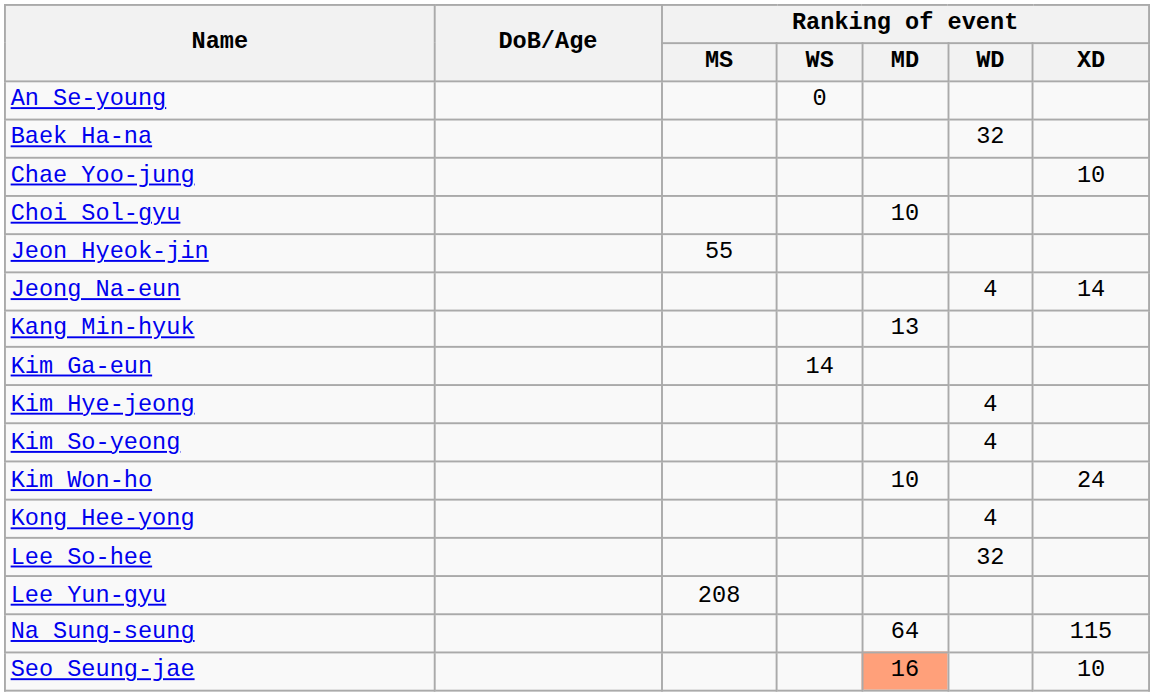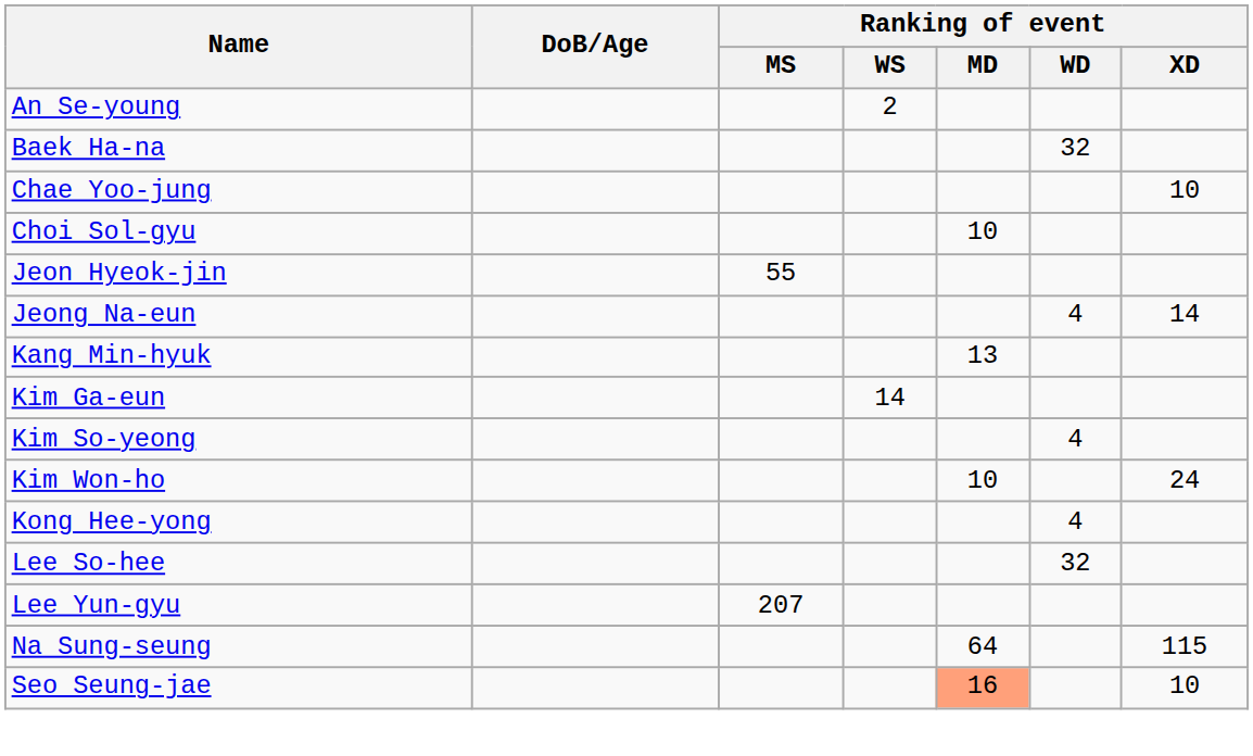 <table class="wikitable" style="width:600px; font-size:95%; text-align:center">
 <tr>
 <th rowspan="2" align="left">Name</th>
 <th rowspan="2" align="left">DoB/Age</th>
 <th colspan="5" align="center">Ranking of event</th>
 </tr>
 <tr>
 <th align="left">MS</th>
 <th align="left">WS</th>
 <th align="left">MD</th>
 <th align="left">WD</th>
 <th align="left">XD</th>
 </tr>
 <tr>
 <td align="left"><a href='#'>An Se-young</a></td>
 <td align="left"></td>
 <td></td>
-<td>0</td>
+<td>2</td>
 <td></td>
 <td></td>
 <td></td>
 </tr>
 <tr>
 <td align="left"><a href='#'>Baek Ha-na</a></td>
 <td align="left"></td>
 <td></td>
 <td></td>
 <td></td>
 <td>32</td>
 <td></td>
 </tr>
 <tr>
 <td align="left"><a href='#'>Chae Yoo-jung</a></td>
 <td align="left"></td>
 <td></td>
 <td></td>
 <td></td>
 <td></td>
 <td>10</td>
 </tr>
 <tr>
 <td align="left"><a href='#'>Choi Sol-gyu</a></td>
 <td align="left"></td>
 <td></td>
 <td></td>
 <td>10</td>
 <td></td>
 <td></td>
 </tr>
 <tr>
 <td align="left"><a href='#'>Jeon Hyeok-jin</a></td>
 <td align="left"></td>
 <td>55</td>
 <td></td>
 <td></td>
 <td></td>
 <td></td>
 </tr>
 <tr>
 <td align="left"><a href='#'>Jeong Na-eun</a></td>
 <td align="left"></td>
 <td></td>
 <td></td>
 <td></td>
 <td>4</td>
 <td>14</td>
 </tr>
 <tr>
 <td align="left"><a href='#'>Kang Min-hyuk</a></td>
 <td align="left"></td>
 <td></td>
 <td></td>
 <td>13</td>
 <td></td>
 <td></td>
 </tr>
 <tr>
 <td align="left"><a href='#'>Kim Ga-eun</a></td>
 <td align="left"></td>
 <td></td>
 <td>14</td>
 <td></td>
 <td></td>
 <td></td>
 </tr>
 <tr>
-<td align="left"><a href='#'>Kim Hye-jeong</a></td>
-<td align="left"></td>
-<td></td>
-<td></td>
-<td></td>
-<td>4</td>
-<td></td>
-</tr>
-<tr>
 <td align="left"><a href='#'>Kim So-yeong</a></td>
 <td align="left"></td>
 <td></td>
 <td></td>
 <td></td>
 <td>4</td>
 <td></td>
 </tr>
 <tr>
 <td align="left"><a href='#'>Kim Won-ho</a></td>
 <td align="left"></td>
 <td></td>
 <td></td>
 <td>10</td>
 <td></td>
 <td>24</td>
 </tr>
 <tr>
 <td align="left"><a href='#'>Kong Hee-yong</a></td>
 <td align="left"></td>
 <td></td>
 <td></td>
 <td></td>
 <td>4</td>
 <td></td>
 </tr>
 <tr>
 <td align="left"><a href='#'>Lee So-hee</a></td>
 <td align="left"></td>
 <td></td>
 <td></td>
 <td></td>
 <td>32</td>
 <td></td>
 </tr>
 <tr>
 <td align="left"><a href='#'>Lee Yun-gyu</a></td>
 <td align="left"></td>
-<td>208</td>
+<td>207</td>
 <td></td>
 <td></td>
 <td></td>
 <td></td>
 </tr>
 <tr>
 <td align="left"><a href='#'>Na Sung-seung</a></td>
 <td align="left"></td>
 <td></td>
 <td></td>
 <td>64</td>
 <td></td>
 <td>115</td>
 </tr>
 <tr>
 <td align="left"><a href='#'>Seo Seung-jae</a></td>
 <td align="left"></td>
 <td></td>
 <td></td>
 <td style="background: lightsalmon;">16</td>
 <td></td>
 <td>10</td>
 </tr>
 </table>
